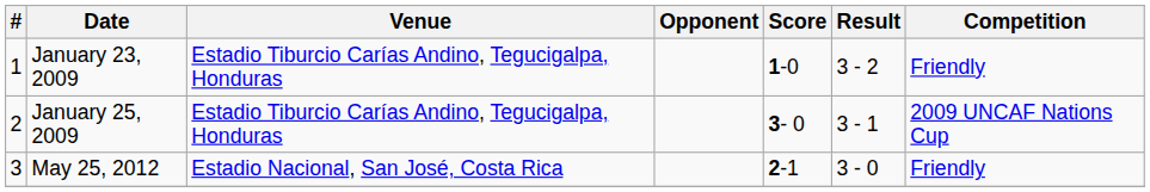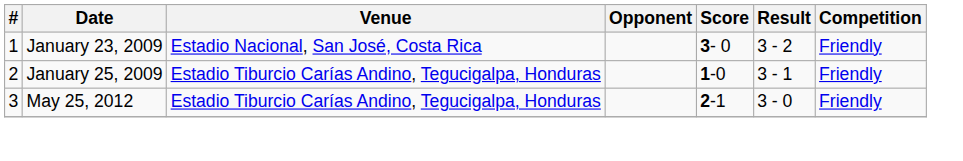 <table class="wikitable">
 <tr>
 <th>#</th>
 <th>Date</th>
 <th>Venue</th>
 <th>Opponent</th>
 <th>Score</th>
 <th>Result</th>
 <th>Competition</th>
 </tr>
 <tr>
 <td>1</td>
 <td>January 23, 2009</td>
-<td><a href='#'>Estadio Tiburcio Carías Andino</a>, <a href='#'>Tegucigalpa, Honduras</a></td>
+<td><a href='#'>Estadio Nacional</a>, <a href='#'>San José, Costa Rica</a></td>
 <td></td>
-<td><strong>1</strong>-0</td>
+<td><strong>3</strong>- 0</td>
 <td>3 - 2</td>
 <td><a href='#'>Friendly</a></td>
 </tr>
 <tr>
 <td>2</td>
 <td>January 25, 2009</td>
 <td><a href='#'>Estadio Tiburcio Carías Andino</a>, <a href='#'>Tegucigalpa, Honduras</a></td>
 <td></td>
-<td><strong>3</strong>- 0</td>
+<td><strong>1</strong>-0</td>
 <td>3 - 1</td>
-<td><a href='#'>2009 UNCAF Nations Cup</a></td>
+<td><a href='#'>Friendly</a></td>
 </tr>
 <tr>
 <td>3</td>
 <td>May 25, 2012</td>
-<td><a href='#'>Estadio Nacional</a>, <a href='#'>San José, Costa Rica</a></td>
+<td><a href='#'>Estadio Tiburcio Carías Andino</a>, <a href='#'>Tegucigalpa, Honduras</a></td>
 <td></td>
 <td><strong>2</strong>-1</td>
 <td>3 - 0</td>
 <td><a href='#'>Friendly</a></td>
 </tr>
 <tr>
 </tr>
 </table>
